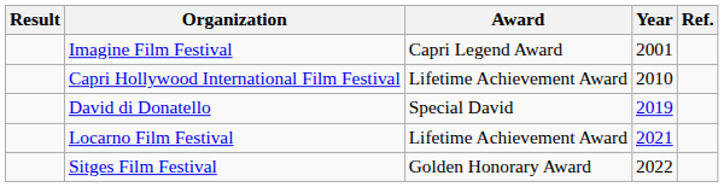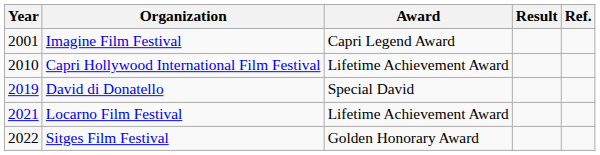 <table class="wikitable">
 <tr>
-<th>Result</th>
+<th>Year</th>
 <th>Organization</th>
 <th>Award</th>
-<th>Year</th>
+<th>Result</th>
 <th>Ref.</th>
 </tr>
 <tr>
-<td></td>
+<td>2001</td>
 <td><a href='#'>Imagine Film Festival</a></td>
 <td>Capri Legend Award</td>
-<td>2001</td>
+<td></td>
 <td></td>
 </tr>
 <tr>
-<td></td>
+<td>2010</td>
 <td><a href='#'>Capri Hollywood International Film Festival</a></td>
 <td>Lifetime Achievement Award</td>
-<td>2010</td>
+<td></td>
 <td></td>
 </tr>
 <tr>
-<td></td>
+<td><a href='#'>2019</a></td>
 <td><a href='#'>David di Donatello</a></td>
 <td>Special David</td>
-<td><a href='#'>2019</a></td>
+<td></td>
 <td></td>
 </tr>
 <tr>
-<td></td>
+<td><a href='#'>2021</a></td>
 <td><a href='#'>Locarno Film Festival</a></td>
 <td>Lifetime Achievement Award</td>
-<td><a href='#'>2021</a></td>
+<td></td>
 <td></td>
 </tr>
 <tr>
-<td></td>
+<td>2022</td>
 <td><a href='#'>Sitges Film Festival</a></td>
 <td>Golden Honorary Award</td>
-<td>2022</td>
+<td></td>
 <td></td>
 </tr>
 </table>
